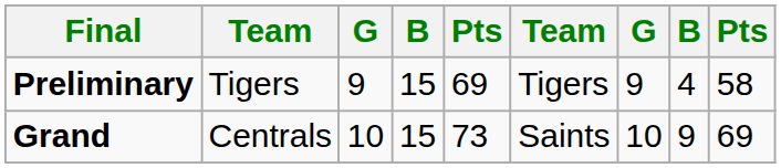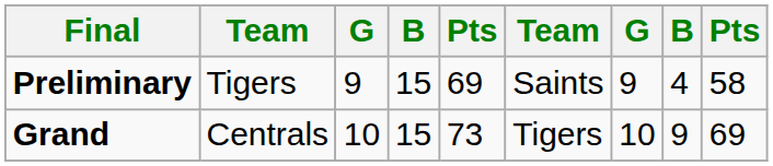 <table class="wikitable">
 <tr>
 <th style="color:green">Final</th>
 <th style="color:green">Team</th>
 <th style="color:green">G</th>
 <th style="color:green">B</th>
 <th style="color:green">Pts</th>
 <th style="color:green">Team</th>
 <th style="color:green">G</th>
 <th style="color:green">B</th>
 <th style="color:green">Pts</th>
 </tr>
 <tr>
 <td><strong>Preliminary</strong></td>
 <td>Tigers</td>
 <td>9</td>
 <td>15</td>
 <td>69</td>
-<td>Tigers</td>
+<td>Saints</td>
 <td>9</td>
 <td>4</td>
 <td>58</td>
 </tr>
 <tr>
 <td><strong>Grand</strong></td>
 <td>Centrals</td>
 <td>10</td>
 <td>15</td>
 <td>73</td>
-<td>Saints</td>
+<td>Tigers</td>
 <td>10</td>
 <td>9</td>
 <td>69</td>
 </tr>
 </table>
